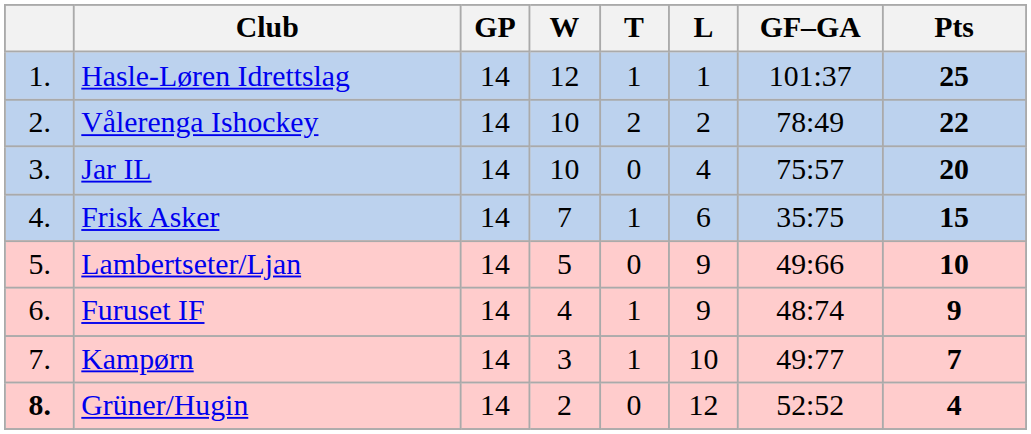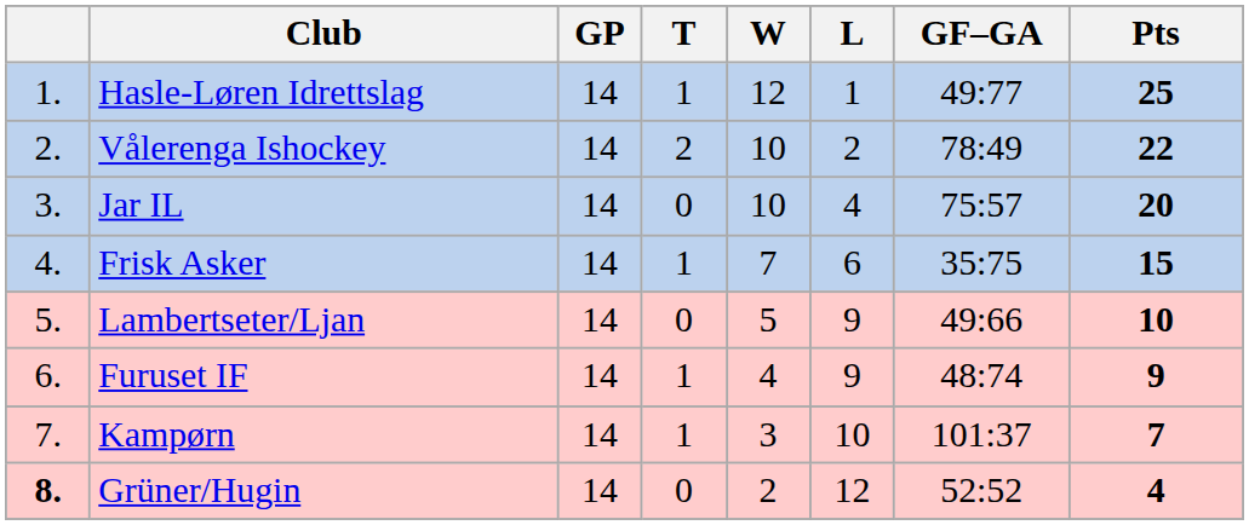 <table class="wikitable">
 <tr>
 <th width="30"></th>
 <th width="200">Club</th>
 <th width="30">GP</th>
+<th width="30">T</th>
 <th width="30">W</th>
-<th width="30">T</th>
 <th width="30">L</th>
 <th width="70">GF–GA</th>
 <th width="70">Pts</th>
 </tr>
 <tr bgcolor="#BCD2EE" align="center">
 <td>1.</td>
 <td align="left"><a href='#'>Hasle-Løren Idrettslag</a></td>
 <td>14</td>
+<td>1</td>
 <td>12</td>
 <td>1</td>
-<td>1</td>
-<td>101:37</td>
+<td>49:77</td>
 <td><strong>25</strong></td>
 </tr>
 <tr bgcolor="#BCD2EE" align="center">
 <td>2.</td>
 <td align="left"><a href='#'>Vålerenga Ishockey</a></td>
 <td>14</td>
+<td>2</td>
 <td>10</td>
-<td>2</td>
 <td>2</td>
 <td>78:49</td>
 <td><strong>22</strong></td>
 </tr>
 <tr bgcolor="#BCD2EE" align="center">
 <td>3.</td>
 <td align="left"><a href='#'>Jar IL</a></td>
 <td>14</td>
+<td>0</td>
 <td>10</td>
-<td>0</td>
 <td>4</td>
 <td>75:57</td>
 <td><strong>20</strong></td>
 </tr>
 <tr bgcolor="#BCD2EE" align="center">
 <td>4.</td>
 <td align="left"><a href='#'>Frisk Asker</a></td>
 <td>14</td>
+<td>1</td>
 <td>7</td>
-<td>1</td>
 <td>6</td>
 <td>35:75</td>
 <td><strong>15</strong></td>
 </tr>
 <tr bgcolor="#FFCCCC" align="center">
 <td>5.</td>
 <td align="left"><a href='#'>Lambertseter/Ljan</a></td>
 <td>14</td>
+<td>0</td>
 <td>5</td>
-<td>0</td>
 <td>9</td>
 <td>49:66</td>
 <td><strong>10</strong></td>
 </tr>
 <tr bgcolor="#FFCCCC" align="center">
 <td>6.</td>
 <td align="left"><a href='#'>Furuset IF</a></td>
 <td>14</td>
+<td>1</td>
 <td>4</td>
-<td>1</td>
 <td>9</td>
 <td>48:74</td>
 <td><strong>9</strong></td>
 </tr>
 <tr bgcolor="#FFCCCC" align="center">
 <td>7.</td>
 <td align="left"><a href='#'>Kampørn</a></td>
 <td>14</td>
+<td>1</td>
 <td>3</td>
-<td>1</td>
 <td>10</td>
-<td>49:77</td>
+<td>101:37</td>
 <td><strong>7</strong></td>
 </tr>
 <tr bgcolor="#FFCCCC" align="center">
 <td><strong>8.</strong></td>
 <td align="left"><a href='#'>Grüner/Hugin</a></td>
 <td>14</td>
+<td>0</td>
 <td>2</td>
-<td>0</td>
 <td>12</td>
 <td>52:52</td>
 <td><strong>4</strong></td>
 </tr>
 </table>
